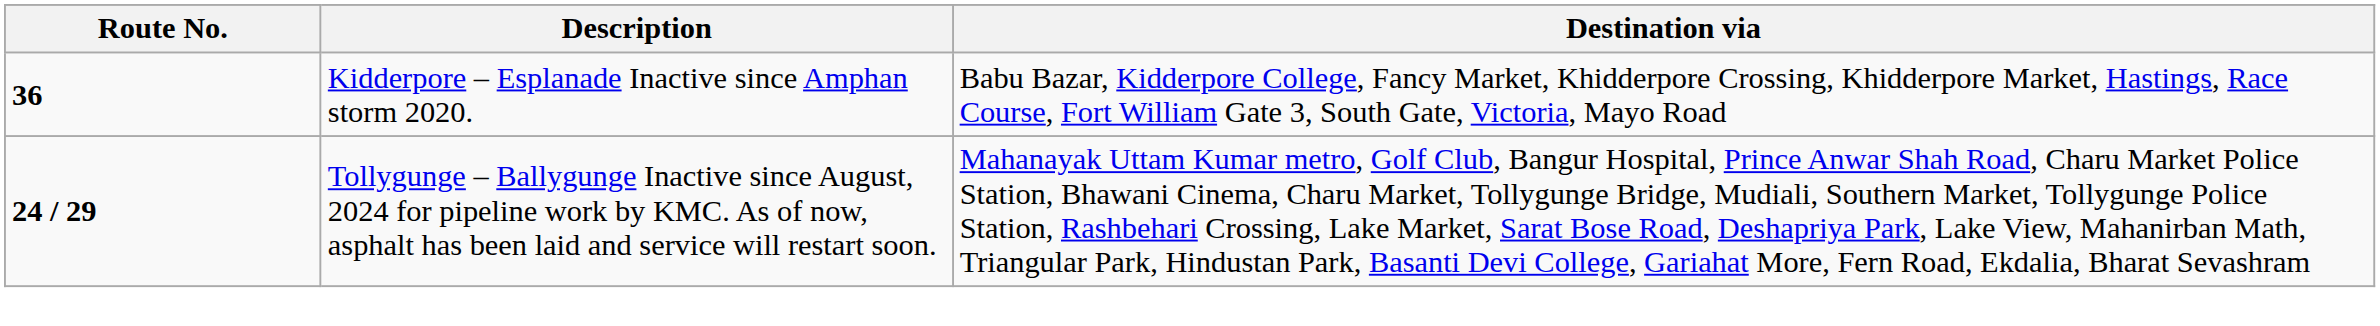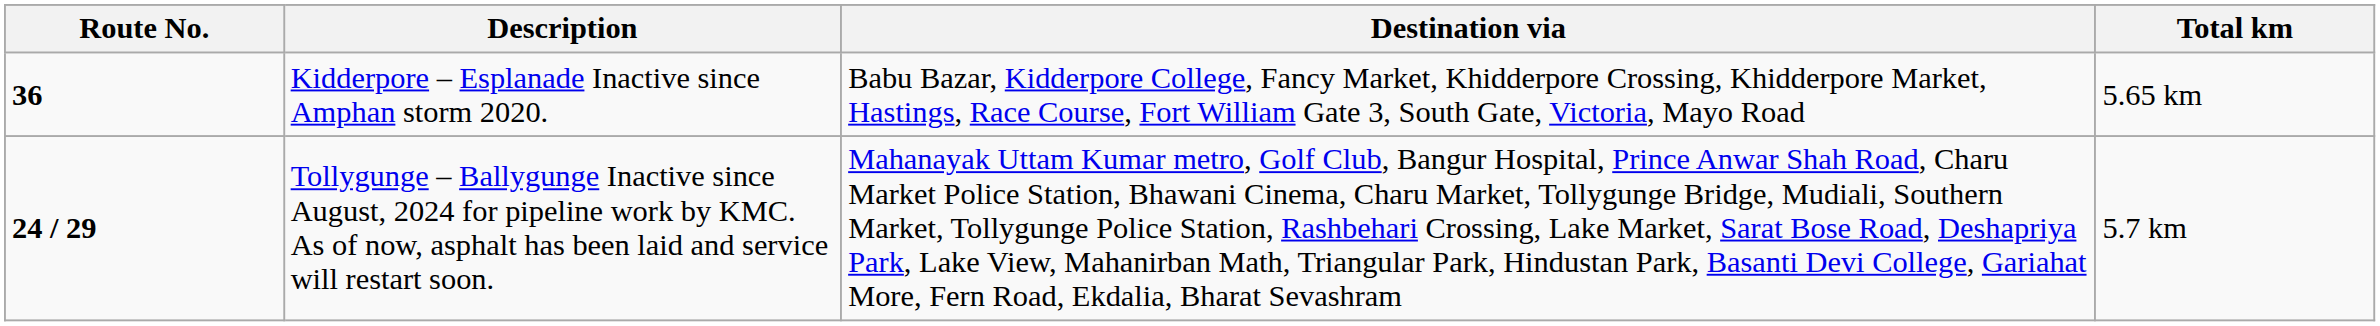 <table class="wikitable sortable">
 <tr align=center>
 <th width="10%">Route No.</th>
 <th width="20%">Description</th>
 <th width="45%">Destination via</th>
+<th width="10%">Total km</th>
 </tr>
 <tr>
 <td><strong>36</strong></td>
 <td><a href='#'>Kidderpore</a> – <a href='#'>Esplanade</a> Inactive since <a href='#'>Amphan</a> storm 2020.</td>
 <td>Babu Bazar, <a href='#'>Kidderpore College</a>, Fancy Market, Khidderpore Crossing, Khidderpore  Market, <a href='#'>Hastings</a>, <a href='#'>Race Course</a>, <a href='#'>Fort William</a> Gate 3, South Gate, <a href='#'>Victoria</a>, Mayo Road</td>
+<td>5.65 km</td>
 </tr>
 <tr>
 <td><strong>24 / 29</strong></td>
 <td><a href='#'>Tollygunge</a> – <a href='#'>Ballygunge</a> Inactive since August, 2024 for pipeline work by KMC. As of now, asphalt has been laid and service will restart soon.</td>
 <td><a href='#'>Mahanayak Uttam Kumar metro</a>, <a href='#'>Golf Club</a>, Bangur Hospital, <a href='#'>Prince Anwar Shah Road</a>, Charu Market Police Station, Bhawani Cinema, Charu Market, Tollygunge Bridge, Mudiali, Southern Market, Tollygunge Police Station, <a href='#'>Rashbehari</a> Crossing, Lake Market, <a href='#'>Sarat Bose Road</a>, <a href='#'>Deshapriya Park</a>, Lake View, Mahanirban Math, Triangular Park, Hindustan Park, <a href='#'>Basanti Devi College</a>, <a href='#'>Gariahat</a> More, Fern Road, Ekdalia, Bharat Sevashram</td>
+<td>5.7 km</td>
 </tr>
 </table>
